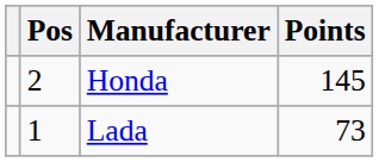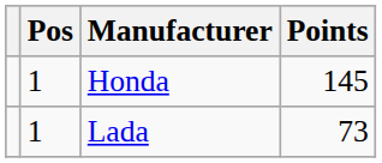 <table class="wikitable" style="font-size: 95%;">
 <tr>
 <th></th>
 <th>Pos</th>
 <th>Manufacturer</th>
 <th>Points</th>
 </tr>
 <tr>
 <td align="left"></td>
-<td>2</td>
+<td>1</td>
 <td> <a href='#'>Honda</a></td>
 <td align="right">145</td>
 </tr>
 <tr>
 <td align="left"></td>
 <td>1</td>
 <td> <a href='#'>Lada</a></td>
 <td align="right">73</td>
 </tr>
 </table>
